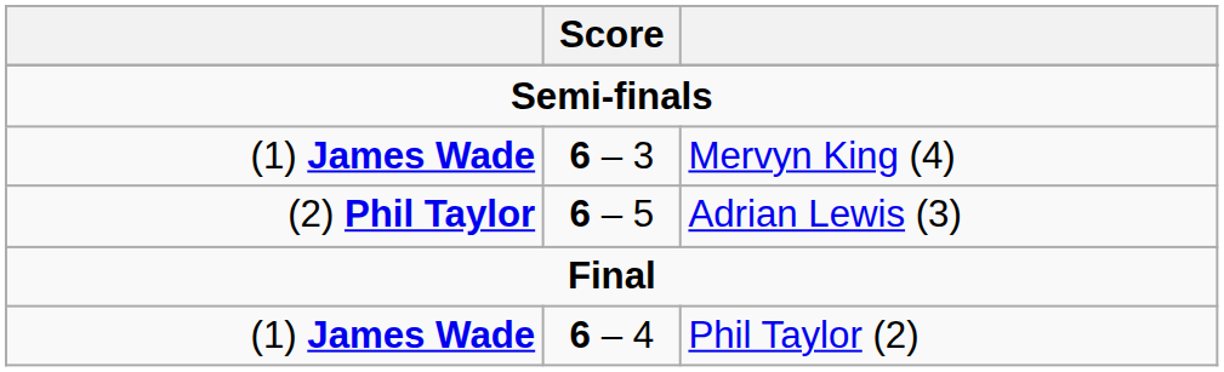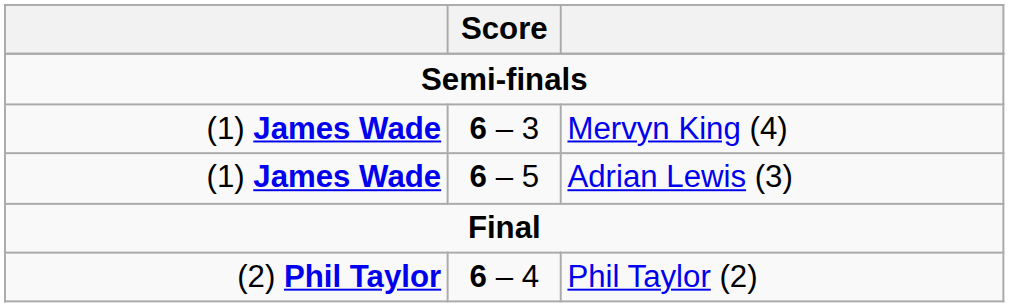 <table class=wikitable style="text-align:center">
 <tr>
 <th width=220></th>
 <th width=50>Score</th>
 <th width=220></th>
 </tr>
 <tr align=center>
 </tr>
 <tr align=center>
 <td colspan="3"><strong>Semi-finals</strong></td>
 </tr>
 <tr align=left>
 <td align=right>(1) <strong><a href='#'>James Wade</a></strong> </td>
 <td align=center><strong>6</strong> – 3</td>
 <td> <a href='#'>Mervyn King</a> (4)</td>
 </tr>
 <tr align=left>
-<td align=right>(2) <strong><a href='#'>Phil Taylor</a></strong> </td>
+<td align=right>(1) <strong><a href='#'>James Wade</a></strong> </td>
 <td align=center><strong>6</strong> – 5</td>
 <td> <a href='#'>Adrian Lewis</a> (3)</td>
 </tr>
 <tr align=center>
 <td colspan="3"><strong>Final</strong></td>
 </tr>
 <tr align=left>
-<td align=right>(1) <strong><a href='#'>James Wade</a></strong> </td>
+<td align=right>(2) <strong><a href='#'>Phil Taylor</a></strong> </td>
 <td align=center><strong>6</strong> – 4</td>
 <td> <a href='#'>Phil Taylor</a> (2)</td>
 </tr>
 </table>
